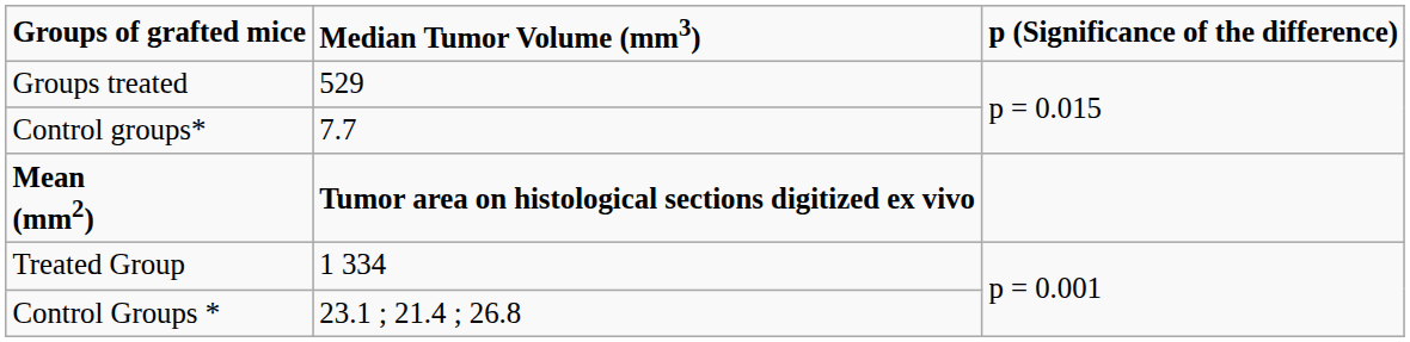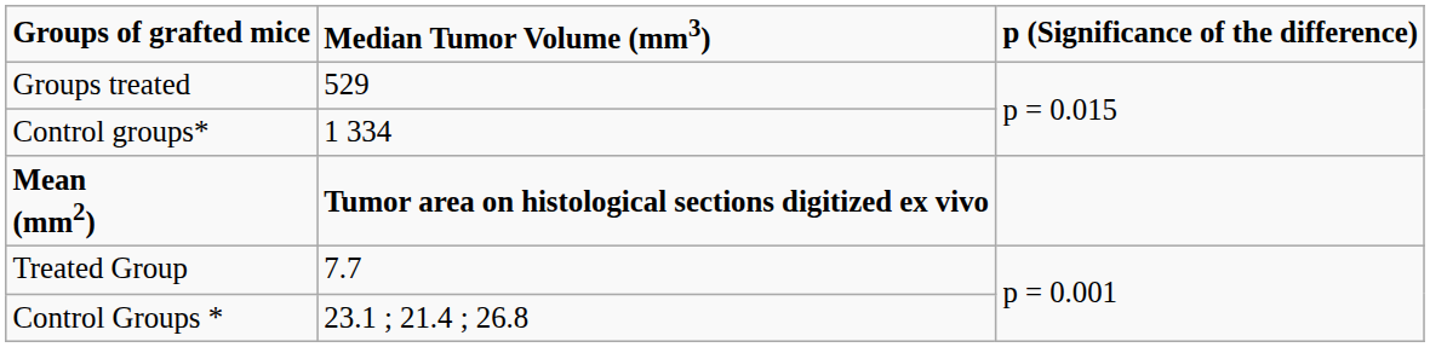 <table class="wikitable">
 <tr>
 <td><strong>Groups  of grafted mice</strong></td>
 <td><strong>Median  Tumor Volume (mm<sup>3</sup>)</strong></td>
 <td><strong>p (Significance  of the difference)</strong></td>
 </tr>
 <tr>
 <td>Groups treated</td>
 <td>529</td>
 <td rowspan="2">p = 0.015</td>
 </tr>
 <tr>
 <td>Control groups*</td>
-<td>7.7</td>
+<td>1  334</td>
 </tr>
 <tr>
 <td><strong>Mean</strong><br><strong>(mm<sup>2</sup>)</strong></td>
 <td><strong>Tumor area on histological sections digitized ex vivo</strong></td>
 <td></td>
 </tr>
 <tr>
 <td>Treated Group</td>
-<td>1  334</td>
+<td>7.7</td>
 <td rowspan="2">p = 0.001</td>
 </tr>
 <tr>
 <td>Control Groups *</td>
 <td>23.1 ; 21.4 ;  26.8</td>
 </tr>
 </table>
